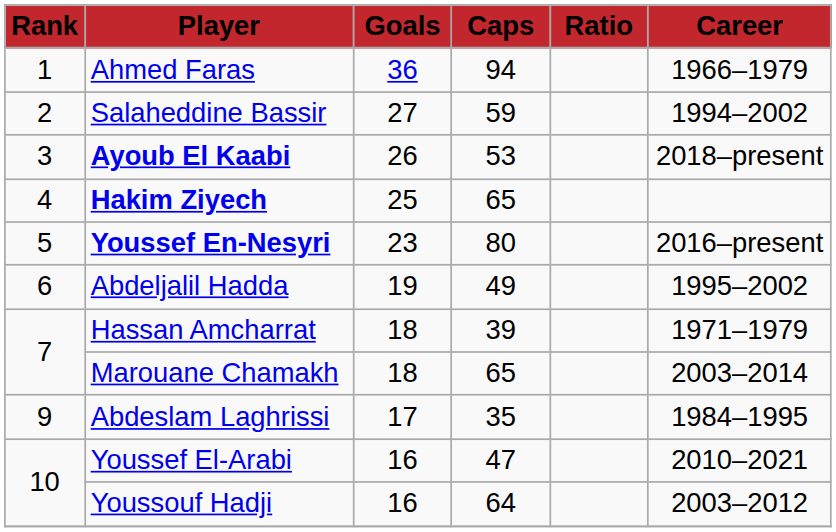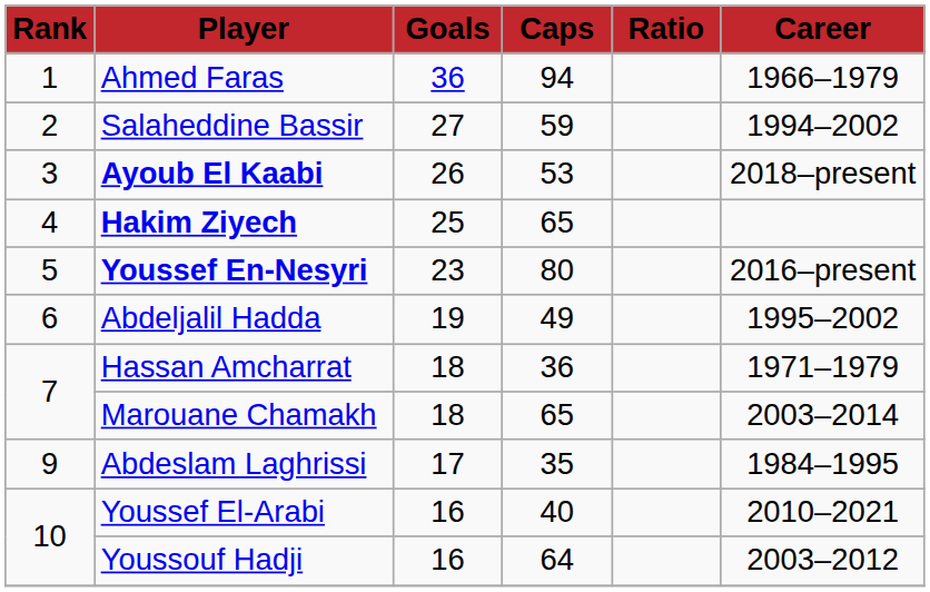 <table class="wikitable sortable" style="text-align:center">
 <tr>
 <th style="background:#C1272D"; width="30px"><span>Rank</span></th>
 <th style="background:#C1272D"; width="150px"><span>Player</span></th>
 <th style="background:#C1272D"; width="50px"><span>Goals</span></th>
 <th style="background:#C1272D"; width="50px"><span>Caps</span></th>
 <th style="background:#C1272D"; width="50px"><span>Ratio</span></th>
 <th style="background:#C1272D"; width="100px"><span>Career</span></th>
 </tr>
 <tr>
 <td>1</td>
 <td style="text-align:left"><a href='#'>Ahmed Faras</a></td>
 <td><a href='#'>36</a></td>
 <td>94</td>
 <td></td>
 <td>1966–1979</td>
 </tr>
 <tr>
 <td>2</td>
 <td style="text-align:left"><a href='#'>Salaheddine Bassir</a></td>
 <td>27</td>
 <td>59</td>
 <td></td>
 <td>1994–2002</td>
 </tr>
 <tr>
 <td>3</td>
 <td style="text-align:left"><strong><a href='#'>Ayoub El Kaabi</a></strong></td>
 <td>26</td>
 <td>53</td>
 <td></td>
 <td>2018–present</td>
 </tr>
 <tr>
 <td>4</td>
 <td style="text-align:left"><strong><a href='#'>Hakim Ziyech</a></strong></td>
 <td>25</td>
 <td>65</td>
 <td></td>
 <td></td>
 </tr>
 <tr>
 <td>5</td>
 <td style="text-align:left"><strong><a href='#'>Youssef En-Nesyri</a></strong></td>
 <td>23</td>
 <td>80</td>
 <td></td>
 <td>2016–present</td>
 </tr>
 <tr>
 <td>6</td>
 <td style="text-align:left"><a href='#'>Abdeljalil Hadda</a></td>
 <td>19</td>
 <td>49</td>
 <td></td>
 <td>1995–2002</td>
 </tr>
 <tr>
 <td rowspan=2>7</td>
 <td style="text-align:left"><a href='#'>Hassan Amcharrat</a></td>
 <td>18</td>
-<td>39</td>
+<td>36</td>
 <td></td>
 <td>1971–1979</td>
 </tr>
 <tr>
 <td style="text-align:left"><a href='#'>Marouane Chamakh</a></td>
 <td>18</td>
 <td>65</td>
 <td></td>
 <td>2003–2014</td>
 </tr>
 <tr>
 <td>9</td>
 <td style="text-align:left"><a href='#'>Abdeslam Laghrissi</a></td>
 <td>17</td>
 <td>35</td>
 <td></td>
 <td>1984–1995</td>
 </tr>
 <tr>
 <td rowspan=2>10</td>
 <td style="text-align:left"><a href='#'>Youssef El-Arabi</a></td>
 <td>16</td>
-<td>47</td>
+<td>40</td>
 <td></td>
 <td>2010–2021</td>
 </tr>
 <tr>
 <td style="text-align:left"><a href='#'>Youssouf Hadji</a></td>
 <td>16</td>
 <td>64</td>
 <td></td>
 <td>2003–2012</td>
 </tr>
 <tr>
 </tr>
 </table>
